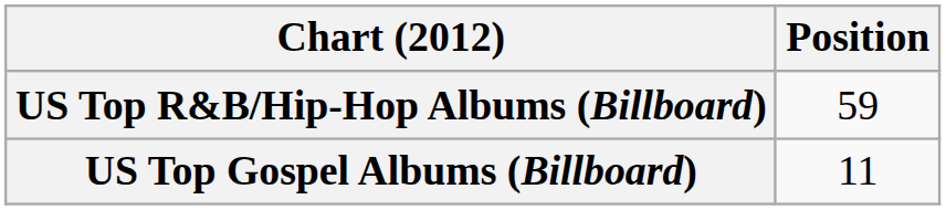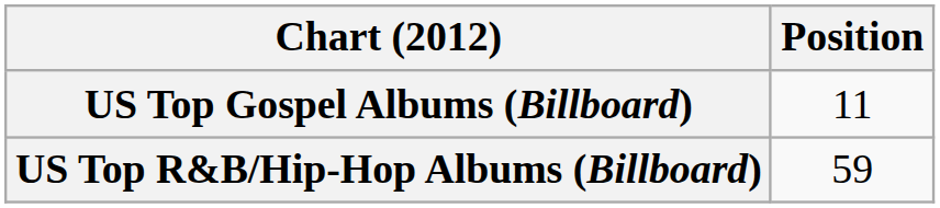 <table class="wikitable sortable plainrowheaders" style="text-align:center">
 <tr>
 <th scope="col">Chart (2012)</th>
 <th scope="col">Position</th>
 </tr>
 <tr>
+<th scope="row">US Top Gospel Albums (<em>Billboard</em>)</th>
+<td>11</td>
+</tr>
+<tr>
 <th scope="row">US Top R&B/Hip-Hop Albums (<em>Billboard</em>)</th>
 <td>59</td>
 </tr>
-<tr>
-<th scope="row">US Top Gospel Albums (<em>Billboard</em>)</th>
-<td>11</td>
-</tr>
 </table>
